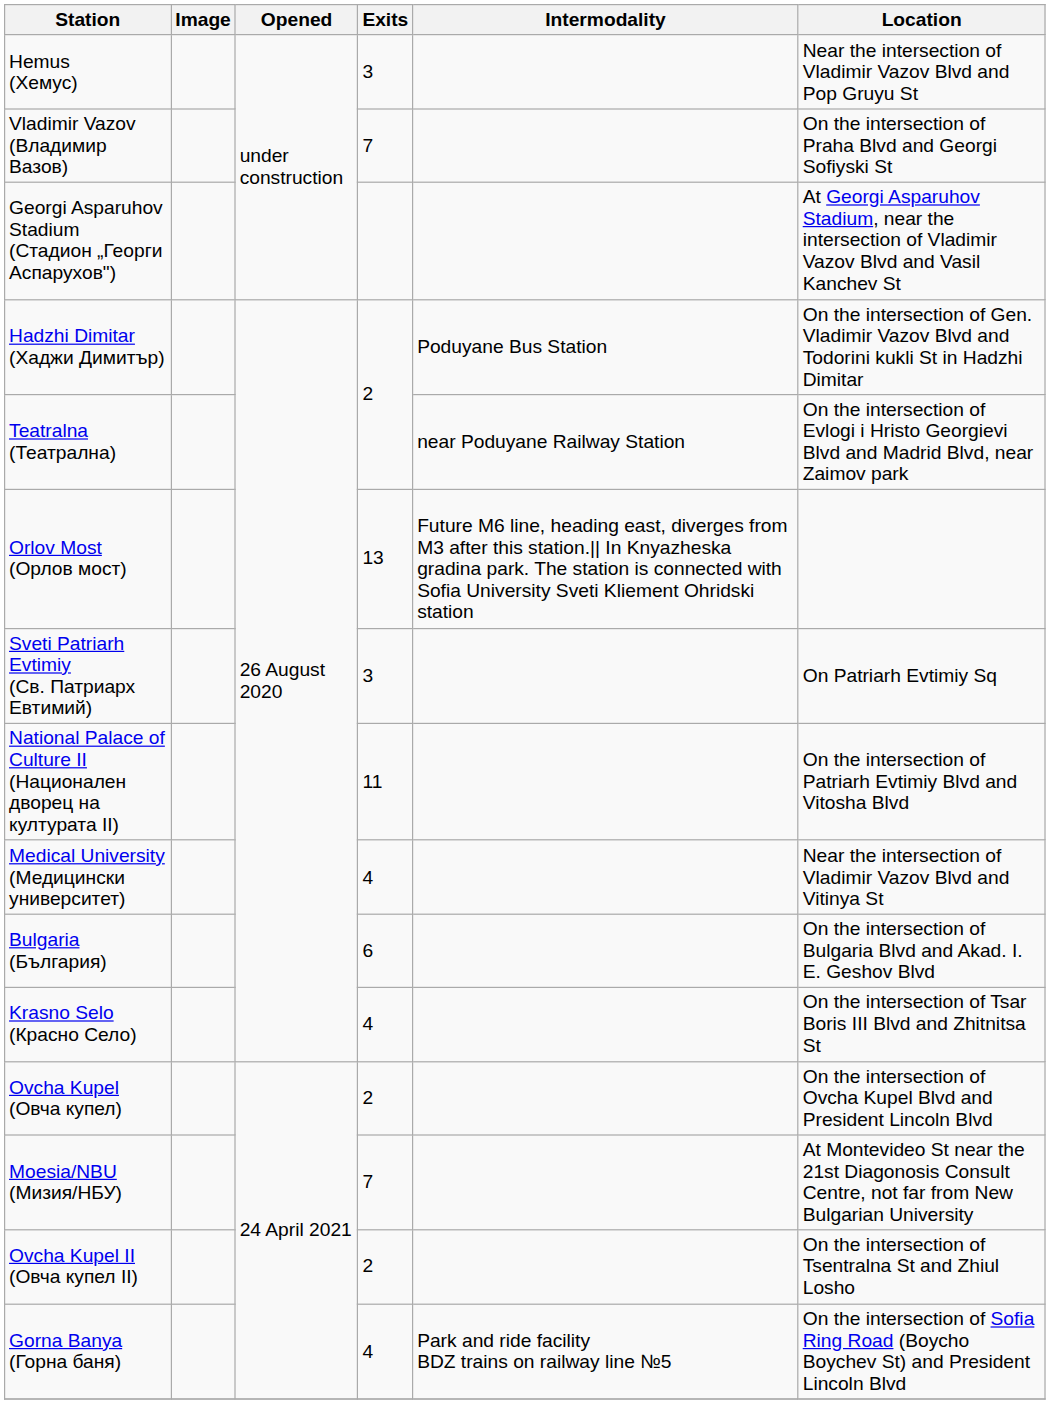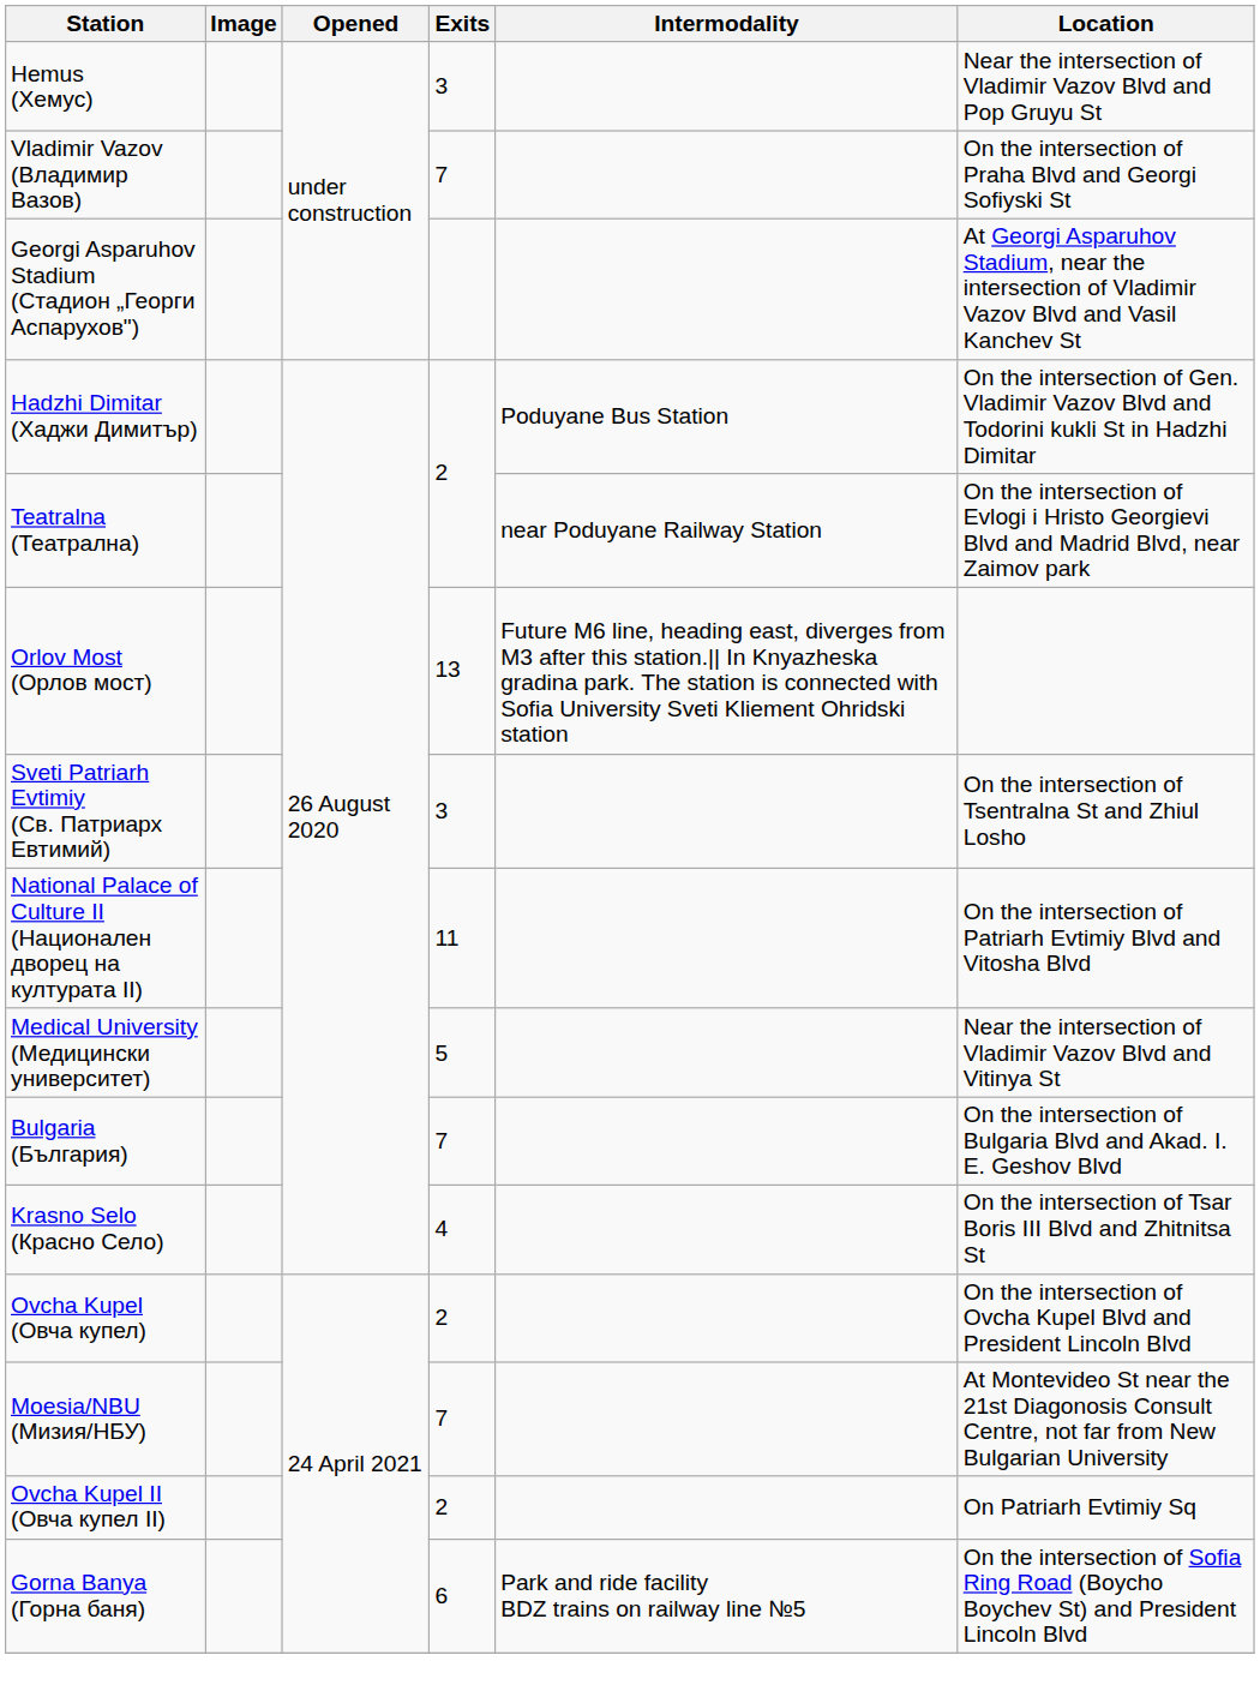 <table class="wikitable">
 <tr>
 <th>Station</th>
 <th>Image</th>
 <th>Opened</th>
 <th>Exits</th>
 <th>Intermodality</th>
 <th>Location</th>
 </tr>
 <tr>
 <td>Hemus<br>(Хемус)</td>
 <td></td>
 <td rowspan="3">under construction</td>
 <td>3</td>
 <td></td>
 <td>Near the intersection of Vladimir Vazov Blvd and Pop Gruyu St</td>
 </tr>
 <tr>
 <td>Vladimir Vazov<br>(Владимир Вазов)</td>
 <td></td>
 <td>7</td>
 <td></td>
 <td>On the intersection of Praha Blvd and Georgi Sofiyski St</td>
 </tr>
 <tr>
 <td>Georgi Asparuhov Stadium<br>(Стадион „Георги Аспарухов")</td>
 <td></td>
 <td></td>
 <td></td>
 <td>At <a href='#'>Georgi Asparuhov Stadium</a>, near the intersection of Vladimir Vazov Blvd and Vasil Kanchev St</td>
 </tr>
 <tr>
 <td><a href='#'>Hadzhi Dimitar</a><br>(Хаджи Димитър)</td>
 <td></td>
 <td rowspan="8">26 August 2020</td>
 <td rowspan="2">2</td>
 <td>Poduyane Bus Station</td>
 <td>On the intersection of Gen. Vladimir Vazov Blvd and Todorini kukli St in Hadzhi Dimitar</td>
 </tr>
 <tr>
 <td><a href='#'>Teatralna</a><br>(Театрална)</td>
 <td></td>
 <td>near Poduyane Railway Station</td>
 <td>On the intersection of Evlogi i Hristo Georgievi Blvd and Madrid Blvd, near Zaimov park</td>
 </tr>
 <tr>
 <td><a href='#'>Orlov Most</a><br>(Орлов мост)</td>
 <td></td>
 <td>13</td>
 <td> <br>Future M6 line, heading east, diverges from M3 after this station.|| In Knyazheska gradina park. The station is connected with Sofia University Sveti Kliement Ohridski station</td>
 </tr>
 <tr>
 <td><a href='#'>Sveti Patriarh Evtimiy</a><br>(Св. Патриарх Евтимий)</td>
 <td></td>
 <td>3</td>
 <td></td>
-<td>On Patriarh Evtimiy Sq</td>
+<td>On the intersection of Tsentralna St and Zhiul Losho</td>
 </tr>
 <tr>
 <td><a href='#'>National Palace of Culture II</a><br>(Национален дворец на културата II)</td>
 <td></td>
 <td>11</td>
 <td></td>
 <td>On the intersection of Patriarh Evtimiy Blvd and Vitosha Blvd</td>
 </tr>
 <tr>
 <td><a href='#'>Medical University</a><br>(Медицински университет)</td>
 <td></td>
-<td>4</td>
+<td>5</td>
 <td></td>
 <td>Near the intersection of Vladimir Vazov Blvd and Vitinya St</td>
 </tr>
 <tr>
 <td><a href='#'>Bulgaria</a><br>(България)</td>
 <td></td>
-<td>6</td>
+<td>7</td>
 <td></td>
 <td>On the intersection of Bulgaria Blvd and Akad. I. E. Geshov Blvd</td>
 </tr>
 <tr>
 <td><a href='#'>Krasno Selo</a><br>(Красно Село)</td>
 <td></td>
 <td>4</td>
 <td></td>
 <td>On the intersection of Tsar Boris III Blvd and Zhitnitsa St</td>
 </tr>
 <tr>
 <td><a href='#'>Ovcha Kupel</a> (Овча купел)</td>
 <td></td>
 <td rowspan="4">24 April 2021</td>
 <td>2</td>
 <td></td>
 <td>On the intersection of Ovcha Kupel Blvd and President Lincoln Blvd</td>
 </tr>
 <tr>
 <td><a href='#'>Moesia/NBU</a> (Мизия/НБУ)</td>
 <td><br></td>
 <td>7</td>
 <td></td>
 <td>At Montevideo St near the 21st Diagonosis Consult Centre, not far from New Bulgarian University</td>
 </tr>
 <tr>
 <td><a href='#'>Ovcha Kupel II</a> (Овча купел II)</td>
 <td><br></td>
 <td>2</td>
 <td></td>
-<td>On the intersection of Tsentralna St and Zhiul Losho</td>
+<td>On Patriarh Evtimiy Sq</td>
 </tr>
 <tr>
 <td><a href='#'>Gorna Banya</a> (Горна баня)</td>
 <td><br></td>
-<td>4</td>
+<td>6</td>
 <td>Park and ride facility<br>BDZ trains on railway line №5</td>
 <td>On the intersection of <a href='#'>Sofia Ring Road</a> (Boycho Boychev St) and President Lincoln Blvd</td>
 </tr>
 <tr>
 </tr>
 </table>
